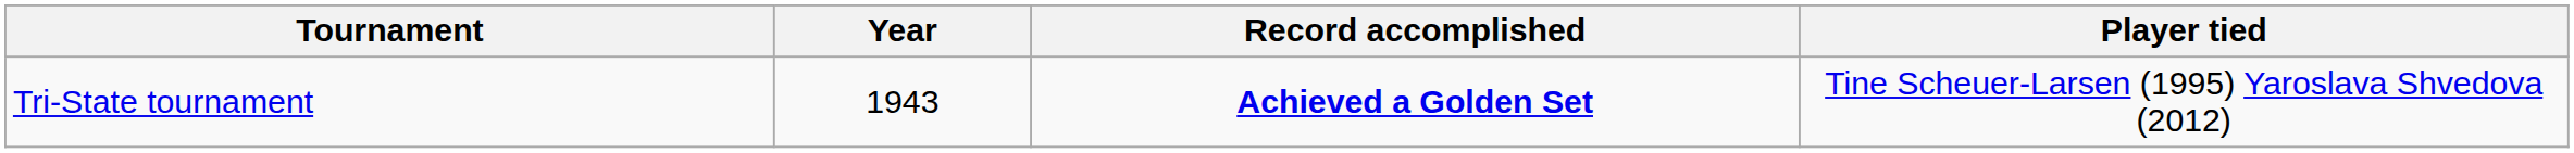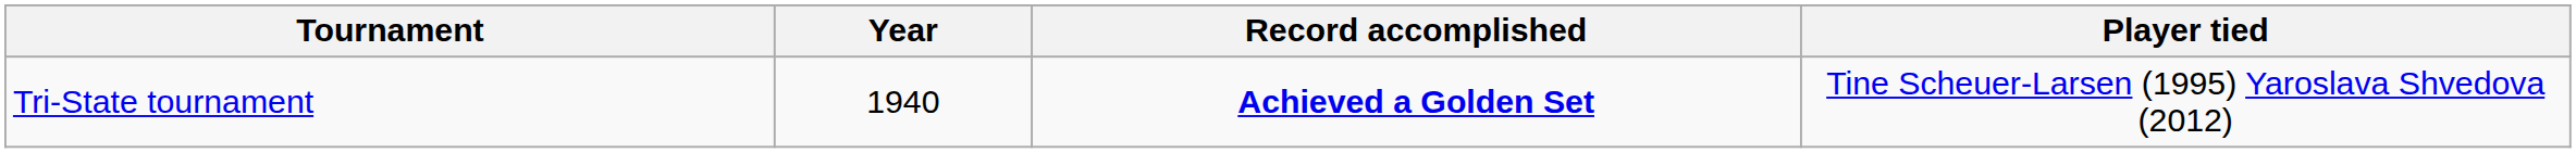 <table class="wikitable">
 <tr style="background:#efefef; font-size:100%; text-align:center;">
 <th style="width:30%"><strong>Tournament</strong></th>
 <th style="width:10%"><strong>Year</strong></th>
 <th style="width:30%"><strong>Record accomplished</strong></th>
 <th style="width:30%"><strong>Player tied</strong></th>
 </tr>
 <tr>
 <td><a href='#'>Tri-State tournament</a></td>
-<td style="text-align:center;">1943</td>
+<td style="text-align:center;">1940</td>
 <td style="text-align:center;"><strong><a href='#'>Achieved a Golden Set</a></strong></td>
 <td style="text-align:center;"><a href='#'>Tine Scheuer-Larsen</a> (1995)  <a href='#'>Yaroslava Shvedova</a> (2012)</td>
 </tr>
 </table>
